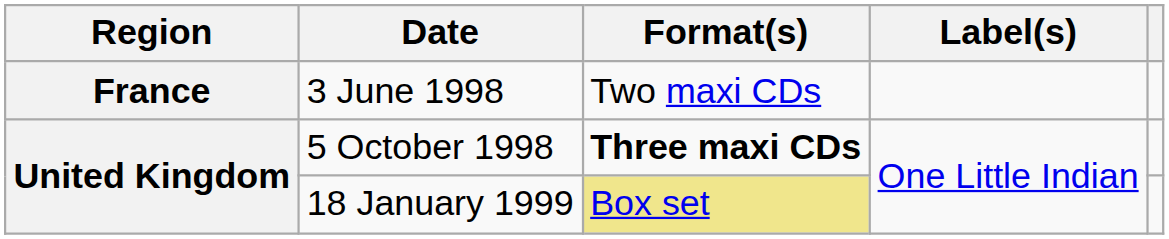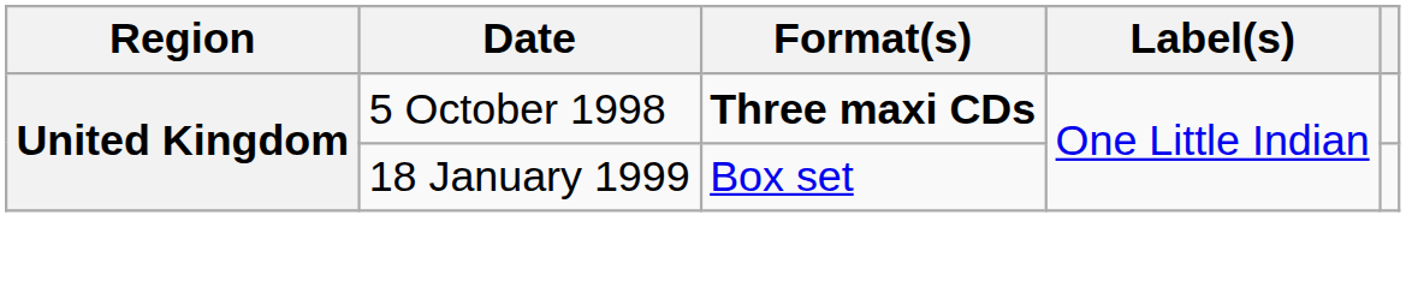 <table class="wikitable sortable plainrowheaders">
 <tr>
 <th scope="col">Region</th>
 <th scope="col">Date</th>
 <th scope="col">Format(s)</th>
 <th scope="col">Label(s)</th>
 <th scope="col"></th>
-</tr>
-<tr>
-<th scope="row">France</th>
-<td>3 June 1998</td>
-<td>Two <a href='#'>maxi CDs</a></td>
-<td></td>
-<td></td>
 </tr>
 <tr>
 <th scope="row" rowspan="2">United Kingdom</th>
 <td>5 October 1998</td>
 <td><strong>Three maxi CDs</strong></td>
 <td rowspan="2"><a href='#'>One Little Indian</a></td>
 <td></td>
 </tr>
 <tr>
 <td>18 January 1999</td>
-<td style="background: khaki;"><a href='#'>Box set</a></td>
+<td><a href='#'>Box set</a></td>
 <td></td>
 </tr>
 </table>
